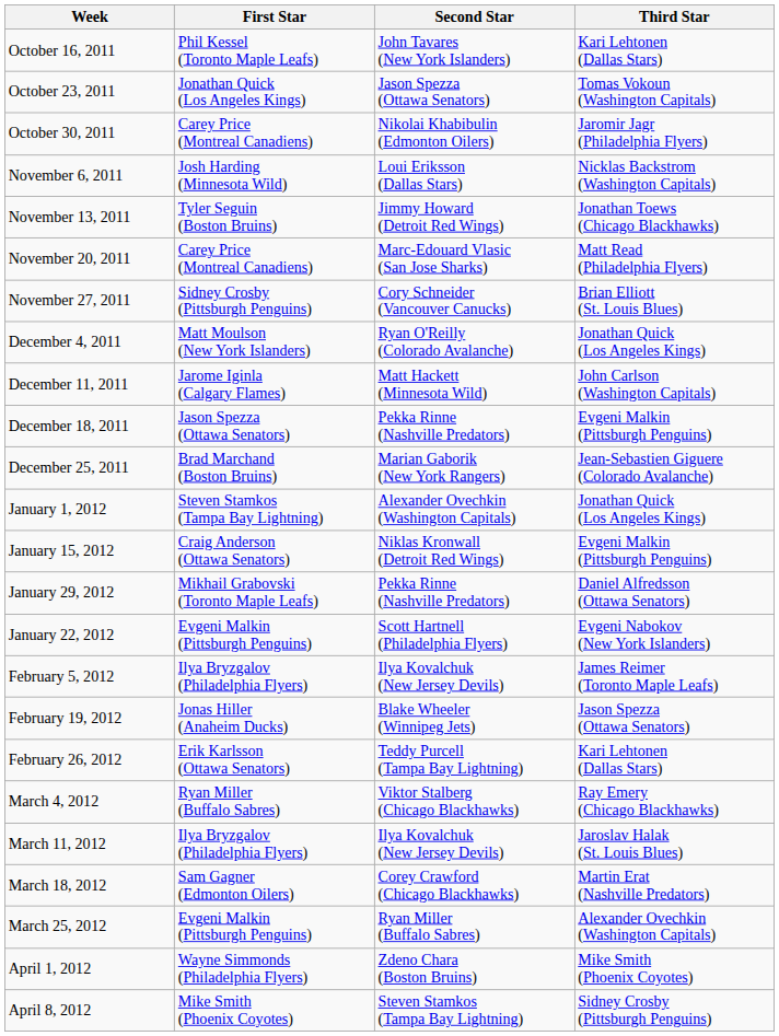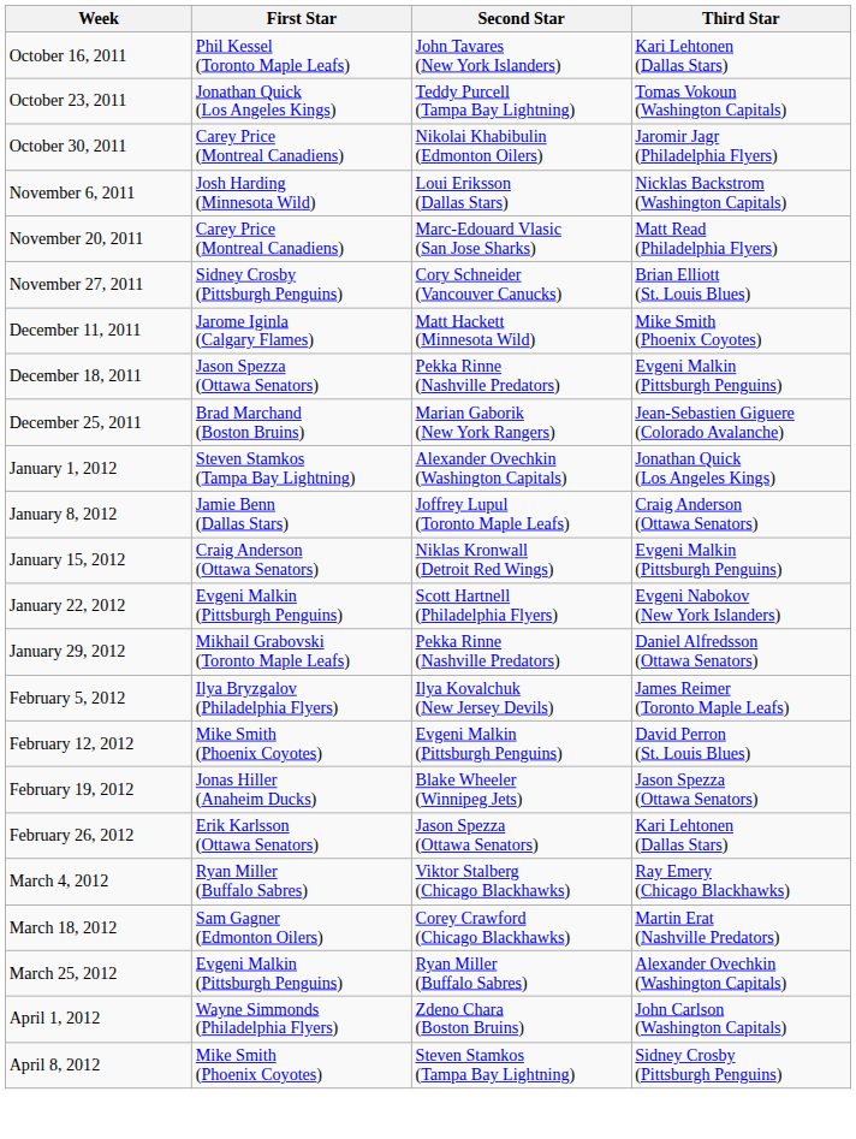 <table class="wikitable" style="width: 50em;">
 <tr style="text-align:center;">
 <th>Week</th>
 <th>First Star</th>
 <th>Second Star</th>
 <th>Third Star</th>
 </tr>
 <tr>
 <td>October 16, 2011</td>
 <td><a href='#'>Phil Kessel</a><br>(<a href='#'>Toronto Maple Leafs</a>)</td>
 <td><a href='#'>John Tavares</a><br>(<a href='#'>New York Islanders</a>)</td>
 <td><a href='#'>Kari Lehtonen</a><br>(<a href='#'>Dallas Stars</a>)</td>
 </tr>
 <tr>
 <td>October 23, 2011</td>
 <td><a href='#'>Jonathan Quick</a><br>(<a href='#'>Los Angeles Kings</a>)</td>
-<td><a href='#'>Jason Spezza</a><br>(<a href='#'>Ottawa Senators</a>)</td>
+<td><a href='#'>Teddy Purcell</a><br>(<a href='#'>Tampa Bay Lightning</a>)</td>
 <td><a href='#'>Tomas Vokoun</a><br>(<a href='#'>Washington Capitals</a>)</td>
 </tr>
 <tr>
 <td>October 30, 2011</td>
 <td><a href='#'>Carey Price</a><br>(<a href='#'>Montreal Canadiens</a>)</td>
 <td><a href='#'>Nikolai Khabibulin</a><br>(<a href='#'>Edmonton Oilers</a>)</td>
 <td><a href='#'>Jaromir Jagr</a><br>(<a href='#'>Philadelphia Flyers</a>)</td>
 </tr>
 <tr>
 <td>November 6, 2011</td>
 <td><a href='#'>Josh Harding</a><br>(<a href='#'>Minnesota Wild</a>)</td>
 <td><a href='#'>Loui Eriksson</a><br>(<a href='#'>Dallas Stars</a>)</td>
 <td><a href='#'>Nicklas Backstrom</a><br>(<a href='#'>Washington Capitals</a>)</td>
 </tr>
 <tr>
-<td>November 13, 2011</td>
-<td><a href='#'>Tyler Seguin</a><br>(<a href='#'>Boston Bruins</a>)</td>
-<td><a href='#'>Jimmy Howard</a><br>(<a href='#'>Detroit Red Wings</a>)</td>
-<td><a href='#'>Jonathan Toews</a><br>(<a href='#'>Chicago Blackhawks</a>)</td>
-</tr>
-<tr>
 <td>November 20, 2011</td>
 <td><a href='#'>Carey Price</a><br>(<a href='#'>Montreal Canadiens</a>)</td>
 <td><a href='#'>Marc-Edouard Vlasic</a><br>(<a href='#'>San Jose Sharks</a>)</td>
 <td><a href='#'>Matt Read</a><br>(<a href='#'>Philadelphia Flyers</a>)</td>
 </tr>
 <tr>
 <td>November 27, 2011</td>
 <td><a href='#'>Sidney Crosby</a><br>(<a href='#'>Pittsburgh Penguins</a>)</td>
 <td><a href='#'>Cory Schneider</a><br>(<a href='#'>Vancouver Canucks</a>)</td>
 <td><a href='#'>Brian Elliott</a><br>(<a href='#'>St. Louis Blues</a>)</td>
 </tr>
 <tr>
-<td>December 4, 2011</td>
-<td><a href='#'>Matt Moulson</a><br>(<a href='#'>New York Islanders</a>)</td>
-<td><a href='#'>Ryan O'Reilly</a><br>(<a href='#'>Colorado Avalanche</a>)</td>
-<td><a href='#'>Jonathan Quick</a><br>(<a href='#'>Los Angeles Kings</a>)</td>
-</tr>
-<tr>
 <td>December 11, 2011</td>
 <td><a href='#'>Jarome Iginla</a><br>(<a href='#'>Calgary Flames</a>)</td>
 <td><a href='#'>Matt Hackett</a><br>(<a href='#'>Minnesota Wild</a>)</td>
-<td><a href='#'>John Carlson</a><br>(<a href='#'>Washington Capitals</a>)</td>
+<td><a href='#'>Mike Smith</a><br>(<a href='#'>Phoenix Coyotes</a>)</td>
 </tr>
 <tr>
 <td>December 18, 2011</td>
 <td><a href='#'>Jason Spezza</a><br>(<a href='#'>Ottawa Senators</a>)</td>
 <td><a href='#'>Pekka Rinne</a><br>(<a href='#'>Nashville Predators</a>)</td>
 <td><a href='#'>Evgeni Malkin</a><br>(<a href='#'>Pittsburgh Penguins</a>)</td>
 </tr>
 <tr>
 <td>December 25, 2011</td>
 <td><a href='#'>Brad Marchand</a><br>(<a href='#'>Boston Bruins</a>)</td>
 <td><a href='#'>Marian Gaborik</a><br>(<a href='#'>New York Rangers</a>)</td>
 <td><a href='#'>Jean-Sebastien Giguere</a><br>(<a href='#'>Colorado Avalanche</a>)</td>
 </tr>
 <tr>
 <td>January 1, 2012</td>
 <td><a href='#'>Steven Stamkos</a><br>(<a href='#'>Tampa Bay Lightning</a>)</td>
 <td><a href='#'>Alexander Ovechkin</a><br>(<a href='#'>Washington Capitals</a>)</td>
 <td><a href='#'>Jonathan Quick</a><br>(<a href='#'>Los Angeles Kings</a>)</td>
 </tr>
 <tr>
+<td>January 8, 2012</td>
+<td><a href='#'>Jamie Benn</a><br>(<a href='#'>Dallas Stars</a>)</td>
+<td><a href='#'>Joffrey Lupul</a><br>(<a href='#'>Toronto Maple Leafs</a>)</td>
+<td><a href='#'>Craig Anderson</a><br>(<a href='#'>Ottawa Senators</a>)</td>
+</tr>
+<tr>
 <td>January 15, 2012</td>
 <td><a href='#'>Craig Anderson</a><br>(<a href='#'>Ottawa Senators</a>)</td>
 <td><a href='#'>Niklas Kronwall</a><br>(<a href='#'>Detroit Red Wings</a>)</td>
 <td><a href='#'>Evgeni Malkin</a><br>(<a href='#'>Pittsburgh Penguins</a>)</td>
+</tr>
+<tr>
+<td>January 22, 2012</td>
+<td><a href='#'>Evgeni Malkin</a><br>(<a href='#'>Pittsburgh Penguins</a>)</td>
+<td><a href='#'>Scott Hartnell</a><br>(<a href='#'>Philadelphia Flyers</a>)</td>
+<td><a href='#'>Evgeni Nabokov</a><br>(<a href='#'>New York Islanders</a>)</td>
 </tr>
 <tr>
 <td>January 29, 2012</td>
 <td><a href='#'>Mikhail Grabovski</a><br>(<a href='#'>Toronto Maple Leafs</a>)</td>
 <td><a href='#'>Pekka Rinne</a><br>(<a href='#'>Nashville Predators</a>)</td>
 <td><a href='#'>Daniel Alfredsson</a><br>(<a href='#'>Ottawa Senators</a>)</td>
 </tr>
 <tr>
-<td>January 22, 2012</td>
-<td><a href='#'>Evgeni Malkin</a><br>(<a href='#'>Pittsburgh Penguins</a>)</td>
-<td><a href='#'>Scott Hartnell</a><br>(<a href='#'>Philadelphia Flyers</a>)</td>
-<td><a href='#'>Evgeni Nabokov</a><br>(<a href='#'>New York Islanders</a>)</td>
-</tr>
-<tr>
 <td>February 5, 2012</td>
 <td><a href='#'>Ilya Bryzgalov</a><br>(<a href='#'>Philadelphia Flyers</a>)</td>
 <td><a href='#'>Ilya Kovalchuk</a><br>(<a href='#'>New Jersey Devils</a>)</td>
 <td><a href='#'>James Reimer</a><br>(<a href='#'>Toronto Maple Leafs</a>)</td>
+</tr>
+<tr>
+<td>February 12, 2012</td>
+<td><a href='#'>Mike Smith</a><br>(<a href='#'>Phoenix Coyotes</a>)</td>
+<td><a href='#'>Evgeni Malkin</a><br>(<a href='#'>Pittsburgh Penguins</a>)</td>
+<td><a href='#'>David Perron</a><br>(<a href='#'>St. Louis Blues</a>)</td>
 </tr>
 <tr>
 <td>February 19, 2012</td>
 <td><a href='#'>Jonas Hiller</a><br>(<a href='#'>Anaheim Ducks</a>)</td>
 <td><a href='#'>Blake Wheeler</a><br>(<a href='#'>Winnipeg Jets</a>)</td>
 <td><a href='#'>Jason Spezza</a><br>(<a href='#'>Ottawa Senators</a>)</td>
 </tr>
 <tr>
 <td>February 26, 2012</td>
 <td><a href='#'>Erik Karlsson</a><br>(<a href='#'>Ottawa Senators</a>)</td>
-<td><a href='#'>Teddy Purcell</a><br>(<a href='#'>Tampa Bay Lightning</a>)</td>
+<td><a href='#'>Jason Spezza</a><br>(<a href='#'>Ottawa Senators</a>)</td>
 <td><a href='#'>Kari Lehtonen</a><br>(<a href='#'>Dallas Stars</a>)</td>
 </tr>
 <tr>
 <td>March 4, 2012</td>
 <td><a href='#'>Ryan Miller</a><br>(<a href='#'>Buffalo Sabres</a>)</td>
 <td><a href='#'>Viktor Stalberg</a><br>(<a href='#'>Chicago Blackhawks</a>)</td>
 <td><a href='#'>Ray Emery</a><br>(<a href='#'>Chicago Blackhawks</a>)</td>
-</tr>
-<tr>
-<td>March 11, 2012</td>
-<td><a href='#'>Ilya Bryzgalov</a><br>(<a href='#'>Philadelphia Flyers</a>)</td>
-<td><a href='#'>Ilya Kovalchuk</a><br>(<a href='#'>New Jersey Devils</a>)</td>
-<td><a href='#'>Jaroslav Halak</a><br>(<a href='#'>St. Louis Blues</a>)</td>
 </tr>
 <tr>
 <td>March 18, 2012</td>
 <td><a href='#'>Sam Gagner</a><br>(<a href='#'>Edmonton Oilers</a>)</td>
 <td><a href='#'>Corey Crawford</a><br>(<a href='#'>Chicago Blackhawks</a>)</td>
 <td><a href='#'>Martin Erat</a><br>(<a href='#'>Nashville Predators</a>)</td>
 </tr>
 <tr>
 <td>March 25, 2012</td>
 <td><a href='#'>Evgeni Malkin</a><br>(<a href='#'>Pittsburgh Penguins</a>)</td>
 <td><a href='#'>Ryan Miller</a><br>(<a href='#'>Buffalo Sabres</a>)</td>
 <td><a href='#'>Alexander Ovechkin</a><br>(<a href='#'>Washington Capitals</a>)</td>
 </tr>
 <tr>
 <td>April 1, 2012</td>
 <td><a href='#'>Wayne Simmonds</a><br>(<a href='#'>Philadelphia Flyers</a>)</td>
 <td><a href='#'>Zdeno Chara</a><br>(<a href='#'>Boston Bruins</a>)</td>
-<td><a href='#'>Mike Smith</a><br>(<a href='#'>Phoenix Coyotes</a>)</td>
+<td><a href='#'>John Carlson</a><br>(<a href='#'>Washington Capitals</a>)</td>
 </tr>
 <tr>
 <td>April 8, 2012</td>
 <td><a href='#'>Mike Smith</a><br>(<a href='#'>Phoenix Coyotes</a>)</td>
 <td><a href='#'>Steven Stamkos</a><br>(<a href='#'>Tampa Bay Lightning</a>)</td>
 <td><a href='#'>Sidney Crosby</a><br>(<a href='#'>Pittsburgh Penguins</a>)</td>
 </tr>
 </table>
